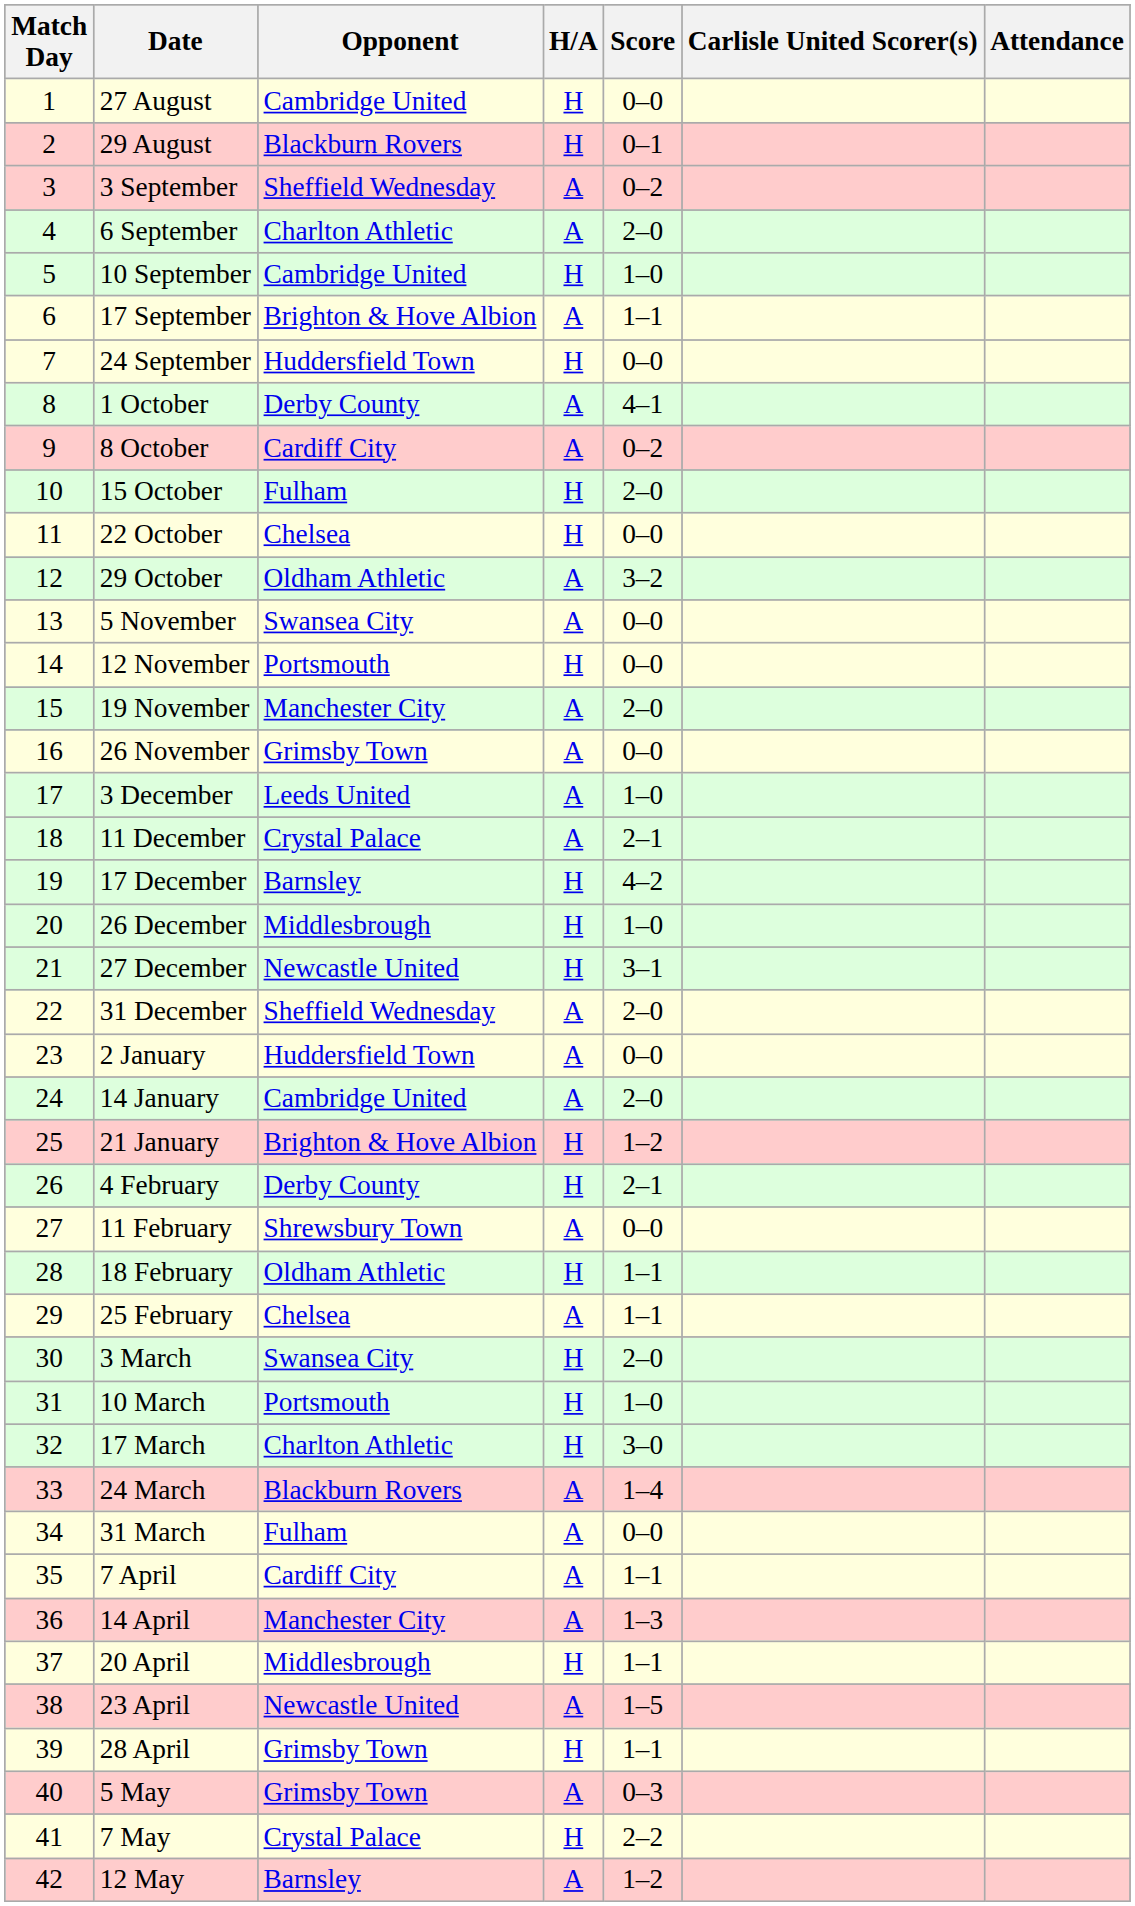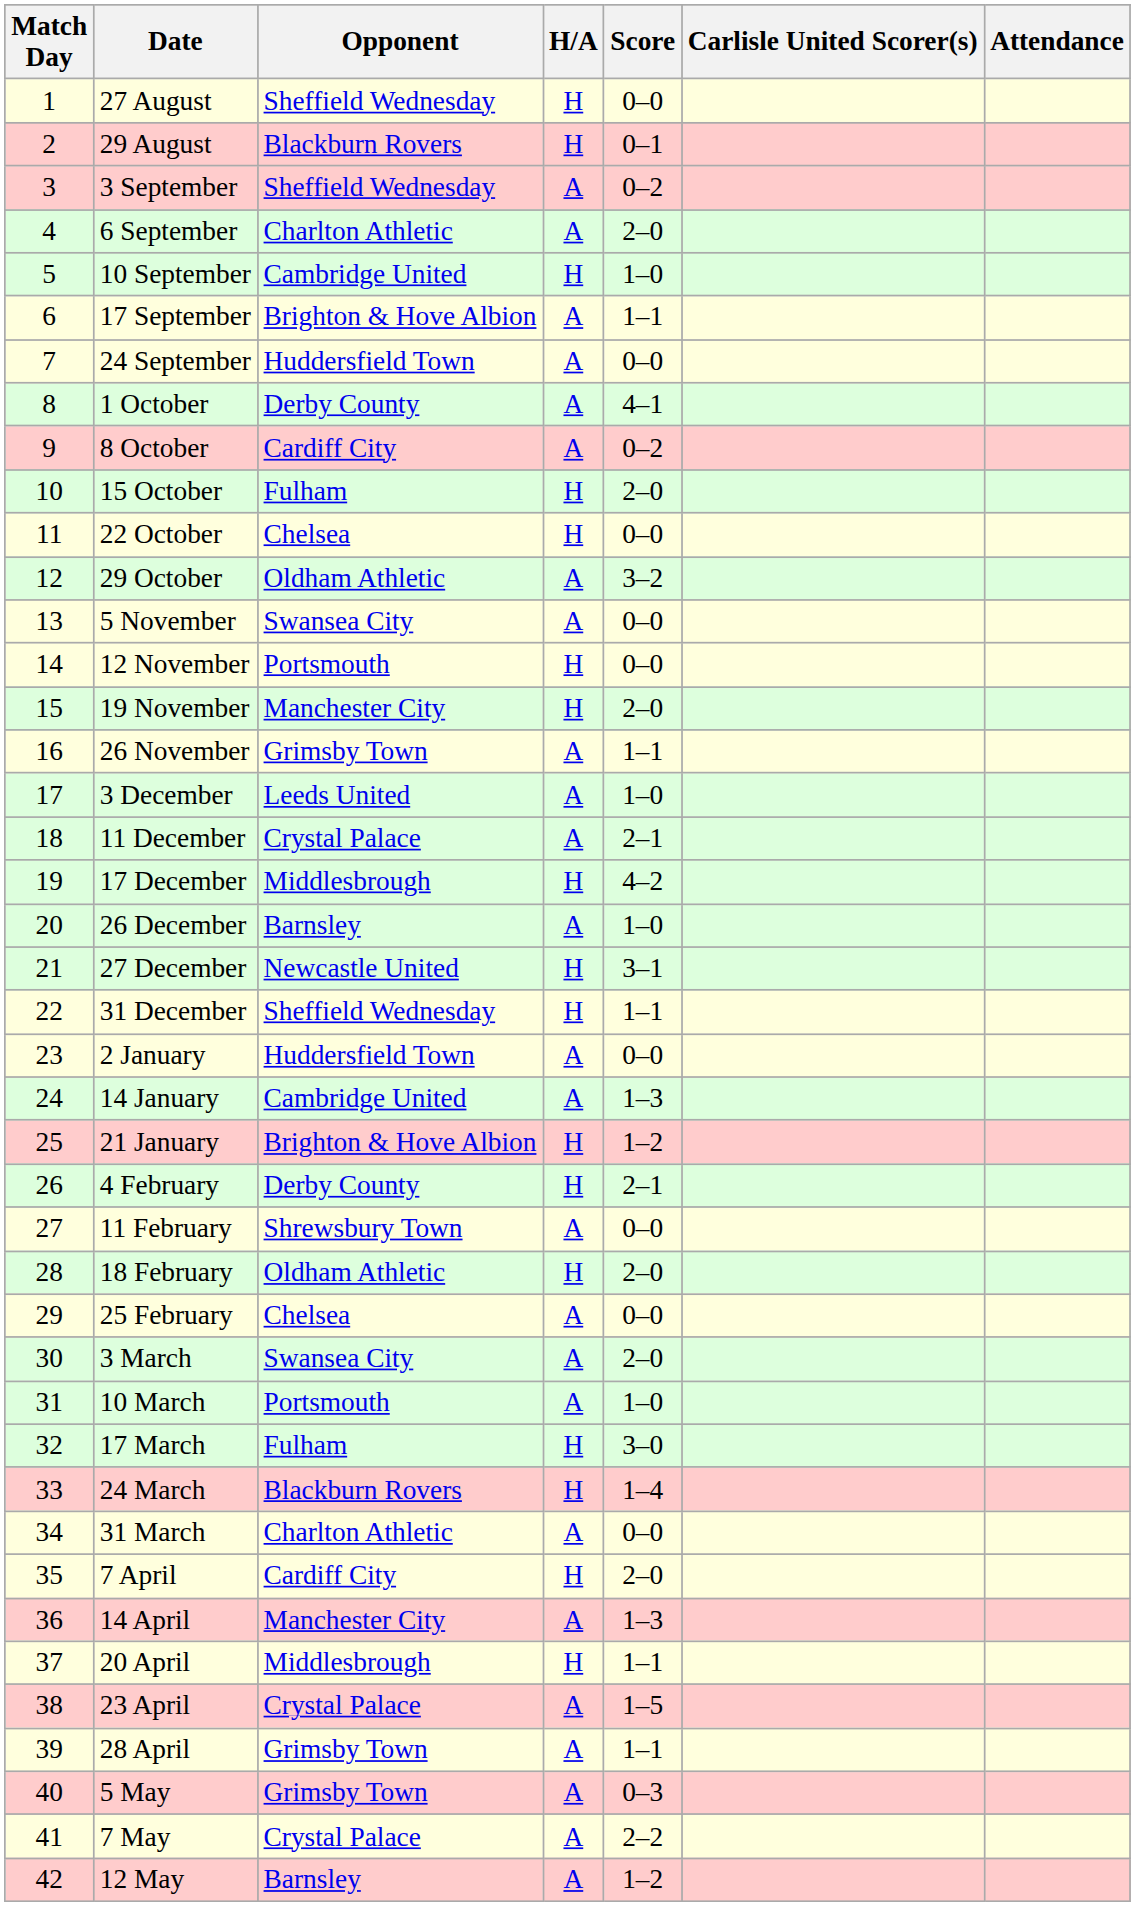 <table class="wikitable" style="text-align:center">
 <tr>
 <th>Match<br> Day</th>
 <th>Date</th>
 <th>Opponent</th>
 <th>H/A</th>
 <th>Score</th>
 <th>Carlisle United Scorer(s)</th>
 <th>Attendance</th>
 </tr>
 <tr bgcolor=#ffffdd>
 <td>1</td>
 <td align=left>27 August</td>
-<td align=left><a href='#'>Cambridge United</a></td>
+<td align=left><a href='#'>Sheffield Wednesday</a></td>
 <td><a href='#'>H</a></td>
 <td>0–0</td>
 <td align=left></td>
 <td></td>
 </tr>
 <tr bgcolor=#FFCCCC>
 <td>2</td>
 <td align=left>29 August</td>
 <td align=left><a href='#'>Blackburn Rovers</a></td>
 <td><a href='#'>H</a></td>
 <td>0–1</td>
 <td align=left></td>
 <td></td>
 </tr>
 <tr bgcolor=#FFCCCC>
 <td>3</td>
 <td align=left>3 September</td>
 <td align=left><a href='#'>Sheffield Wednesday</a></td>
 <td><a href='#'>A</a></td>
 <td>0–2</td>
 <td align=left></td>
 <td></td>
 </tr>
 <tr bgcolor=#ddffdd>
 <td>4</td>
 <td align=left>6 September</td>
 <td align=left><a href='#'>Charlton Athletic</a></td>
 <td><a href='#'>A</a></td>
 <td>2–0</td>
 <td align=left></td>
 <td></td>
 </tr>
 <tr bgcolor=#ddffdd>
 <td>5</td>
 <td align=left>10 September</td>
 <td align=left><a href='#'>Cambridge United</a></td>
 <td><a href='#'>H</a></td>
 <td>1–0</td>
 <td align=left></td>
 <td></td>
 </tr>
 <tr bgcolor=#ffffdd>
 <td>6</td>
 <td align=left>17 September</td>
 <td align=left><a href='#'>Brighton & Hove Albion</a></td>
 <td><a href='#'>A</a></td>
 <td>1–1</td>
 <td align=left></td>
 <td></td>
 </tr>
 <tr bgcolor=#ffffdd>
 <td>7</td>
 <td align=left>24 September</td>
 <td align=left><a href='#'>Huddersfield Town</a></td>
-<td><a href='#'>H</a></td>
+<td><a href='#'>A</a></td>
 <td>0–0</td>
 <td align=left></td>
 <td></td>
 </tr>
 <tr bgcolor=#ddffdd>
 <td>8</td>
 <td align=left>1 October</td>
 <td align=left><a href='#'>Derby County</a></td>
 <td><a href='#'>A</a></td>
 <td>4–1</td>
 <td align=left></td>
 <td></td>
 </tr>
 <tr bgcolor=#FFCCCC>
 <td>9</td>
 <td align=left>8 October</td>
 <td align=left><a href='#'>Cardiff City</a></td>
 <td><a href='#'>A</a></td>
 <td>0–2</td>
 <td align=left></td>
 <td></td>
 </tr>
 <tr bgcolor=#ddffdd>
 <td>10</td>
 <td align=left>15 October</td>
 <td align=left><a href='#'>Fulham</a></td>
 <td><a href='#'>H</a></td>
 <td>2–0</td>
 <td align=left></td>
 <td></td>
 </tr>
 <tr bgcolor=#ffffdd>
 <td>11</td>
 <td align=left>22 October</td>
 <td align=left><a href='#'>Chelsea</a></td>
 <td><a href='#'>H</a></td>
 <td>0–0</td>
 <td align=left></td>
 <td></td>
 </tr>
 <tr bgcolor=#ddffdd>
 <td>12</td>
 <td align=left>29 October</td>
 <td align=left><a href='#'>Oldham Athletic</a></td>
 <td><a href='#'>A</a></td>
 <td>3–2</td>
 <td align=left></td>
 <td></td>
 </tr>
 <tr bgcolor=#ffffdd>
 <td>13</td>
 <td align=left>5 November</td>
 <td align=left><a href='#'>Swansea City</a></td>
 <td><a href='#'>A</a></td>
 <td>0–0</td>
 <td align=left></td>
 <td></td>
 </tr>
 <tr bgcolor=#ffffdd>
 <td>14</td>
 <td align=left>12 November</td>
 <td align=left><a href='#'>Portsmouth</a></td>
 <td><a href='#'>H</a></td>
 <td>0–0</td>
 <td align=left></td>
 <td></td>
 </tr>
 <tr bgcolor=#ddffdd>
 <td>15</td>
 <td align=left>19 November</td>
 <td align=left><a href='#'>Manchester City</a></td>
-<td><a href='#'>A</a></td>
+<td><a href='#'>H</a></td>
 <td>2–0</td>
 <td align=left></td>
 <td></td>
 </tr>
 <tr bgcolor=#ffffdd>
 <td>16</td>
 <td align=left>26 November</td>
 <td align=left><a href='#'>Grimsby Town</a></td>
 <td><a href='#'>A</a></td>
-<td>0–0</td>
+<td>1–1</td>
 <td align=left></td>
 <td></td>
 </tr>
 <tr bgcolor=#ddffdd>
 <td>17</td>
 <td align=left>3 December</td>
 <td align=left><a href='#'>Leeds United</a></td>
 <td><a href='#'>A</a></td>
 <td>1–0</td>
 <td align=left></td>
 <td></td>
 </tr>
 <tr bgcolor=#ddffdd>
 <td>18</td>
 <td align=left>11 December</td>
 <td align=left><a href='#'>Crystal Palace</a></td>
 <td><a href='#'>A</a></td>
 <td>2–1</td>
 <td align=left></td>
 <td></td>
 </tr>
 <tr bgcolor=#ddffdd>
 <td>19</td>
 <td align=left>17 December</td>
-<td align=left><a href='#'>Barnsley</a></td>
+<td align=left><a href='#'>Middlesbrough</a></td>
 <td><a href='#'>H</a></td>
 <td>4–2</td>
 <td align=left></td>
 <td></td>
 </tr>
 <tr bgcolor=#ddffdd>
 <td>20</td>
 <td align=left>26 December</td>
-<td align=left><a href='#'>Middlesbrough</a></td>
-<td><a href='#'>H</a></td>
+<td align=left><a href='#'>Barnsley</a></td>
+<td><a href='#'>A</a></td>
 <td>1–0</td>
 <td align=left></td>
 <td></td>
 </tr>
 <tr bgcolor=#ddffdd>
 <td>21</td>
 <td align=left>27 December</td>
 <td align=left><a href='#'>Newcastle United</a></td>
 <td><a href='#'>H</a></td>
 <td>3–1</td>
 <td align=left></td>
 <td></td>
 </tr>
 <tr bgcolor=#ffffdd>
 <td>22</td>
 <td align=left>31 December</td>
 <td align=left><a href='#'>Sheffield Wednesday</a></td>
-<td><a href='#'>A</a></td>
-<td>2–0</td>
+<td><a href='#'>H</a></td>
+<td>1–1</td>
 <td align=left></td>
 <td></td>
 </tr>
 <tr bgcolor=#ffffdd>
 <td>23</td>
 <td align=left>2 January</td>
 <td align=left><a href='#'>Huddersfield Town</a></td>
 <td><a href='#'>A</a></td>
 <td>0–0</td>
 <td align=left></td>
 <td></td>
 </tr>
 <tr bgcolor=#ddffdd>
 <td>24</td>
 <td align=left>14 January</td>
 <td align=left><a href='#'>Cambridge United</a></td>
 <td><a href='#'>A</a></td>
-<td>2–0</td>
+<td>1–3</td>
 <td align=left></td>
 <td></td>
 </tr>
 <tr bgcolor=#FFCCCC>
 <td>25</td>
 <td align=left>21 January</td>
 <td align=left><a href='#'>Brighton & Hove Albion</a></td>
 <td><a href='#'>H</a></td>
 <td>1–2</td>
 <td align=left></td>
 <td></td>
 </tr>
 <tr bgcolor=#ddffdd>
 <td>26</td>
 <td align=left>4 February</td>
 <td align=left><a href='#'>Derby County</a></td>
 <td><a href='#'>H</a></td>
 <td>2–1</td>
 <td align=left></td>
 <td></td>
 </tr>
 <tr bgcolor=#ffffdd>
 <td>27</td>
 <td align=left>11 February</td>
 <td align=left><a href='#'>Shrewsbury Town</a></td>
 <td><a href='#'>A</a></td>
 <td>0–0</td>
 <td align=left></td>
 <td></td>
 </tr>
 <tr bgcolor=#ddffdd>
 <td>28</td>
 <td align=left>18 February</td>
 <td align=left><a href='#'>Oldham Athletic</a></td>
 <td><a href='#'>H</a></td>
-<td>1–1</td>
+<td>2–0</td>
 <td align=left></td>
 <td></td>
 </tr>
 <tr bgcolor=#ffffdd>
 <td>29</td>
 <td align=left>25 February</td>
 <td align=left><a href='#'>Chelsea</a></td>
 <td><a href='#'>A</a></td>
-<td>1–1</td>
+<td>0–0</td>
 <td align=left></td>
 <td></td>
 </tr>
 <tr bgcolor=#ddffdd>
 <td>30</td>
 <td align=left>3 March</td>
 <td align=left><a href='#'>Swansea City</a></td>
-<td><a href='#'>H</a></td>
+<td><a href='#'>A</a></td>
 <td>2–0</td>
 <td align=left></td>
 <td></td>
 </tr>
 <tr bgcolor=#ddffdd>
 <td>31</td>
 <td align=left>10 March</td>
 <td align=left><a href='#'>Portsmouth</a></td>
-<td><a href='#'>H</a></td>
+<td><a href='#'>A</a></td>
 <td>1–0</td>
 <td align=left></td>
 <td></td>
 </tr>
 <tr bgcolor=#ddffdd>
 <td>32</td>
 <td align=left>17 March</td>
-<td align=left><a href='#'>Charlton Athletic</a></td>
+<td align=left><a href='#'>Fulham</a></td>
 <td><a href='#'>H</a></td>
 <td>3–0</td>
 <td align=left></td>
 <td></td>
 </tr>
 <tr bgcolor=#FFCCCC>
 <td>33</td>
 <td align=left>24 March</td>
 <td align=left><a href='#'>Blackburn Rovers</a></td>
-<td><a href='#'>A</a></td>
+<td><a href='#'>H</a></td>
 <td>1–4</td>
 <td align=left></td>
 <td></td>
 </tr>
 <tr bgcolor=#ffffdd>
 <td>34</td>
 <td align=left>31 March</td>
-<td align=left><a href='#'>Fulham</a></td>
+<td align=left><a href='#'>Charlton Athletic</a></td>
 <td><a href='#'>A</a></td>
 <td>0–0</td>
 <td align=left></td>
 <td></td>
 </tr>
 <tr bgcolor=#ffffdd>
 <td>35</td>
 <td align=left>7 April</td>
 <td align=left><a href='#'>Cardiff City</a></td>
-<td><a href='#'>A</a></td>
-<td>1–1</td>
+<td><a href='#'>H</a></td>
+<td>2–0</td>
 <td align=left></td>
 <td></td>
 </tr>
 <tr bgcolor=#FFCCCC>
 <td>36</td>
 <td align=left>14 April</td>
 <td align=left><a href='#'>Manchester City</a></td>
 <td><a href='#'>A</a></td>
 <td>1–3</td>
 <td align=left></td>
 <td></td>
 </tr>
 <tr bgcolor=#ffffdd>
 <td>37</td>
 <td align=left>20 April</td>
 <td align=left><a href='#'>Middlesbrough</a></td>
 <td><a href='#'>H</a></td>
 <td>1–1</td>
 <td align=left></td>
 <td></td>
 </tr>
 <tr bgcolor=#FFCCCC>
 <td>38</td>
 <td align=left>23 April</td>
-<td align=left><a href='#'>Newcastle United</a></td>
+<td align=left><a href='#'>Crystal Palace</a></td>
 <td><a href='#'>A</a></td>
 <td>1–5</td>
 <td align=left></td>
 <td></td>
 </tr>
 <tr bgcolor=#ffffdd>
 <td>39</td>
 <td align=left>28 April</td>
 <td align=left><a href='#'>Grimsby Town</a></td>
-<td><a href='#'>H</a></td>
+<td><a href='#'>A</a></td>
 <td>1–1</td>
 <td align=left></td>
 <td></td>
 </tr>
 <tr bgcolor=#FFCCCC>
 <td>40</td>
 <td align=left>5 May</td>
 <td align=left><a href='#'>Grimsby Town</a></td>
 <td><a href='#'>A</a></td>
 <td>0–3</td>
 <td align=left></td>
 <td></td>
 </tr>
 <tr bgcolor=#ffffdd>
 <td>41</td>
 <td align=left>7 May</td>
 <td align=left><a href='#'>Crystal Palace</a></td>
-<td><a href='#'>H</a></td>
+<td><a href='#'>A</a></td>
 <td>2–2</td>
 <td align=left></td>
 <td></td>
 </tr>
 <tr bgcolor=#FFCCCC>
 <td>42</td>
 <td align=left>12 May</td>
 <td align=left><a href='#'>Barnsley</a></td>
 <td><a href='#'>A</a></td>
 <td>1–2</td>
 <td align=left></td>
 <td></td>
 </tr>
 </table>
